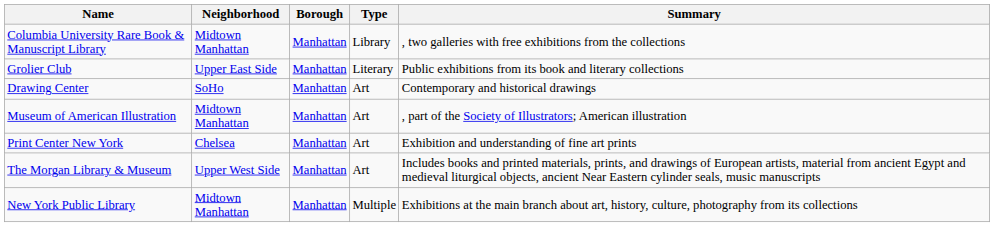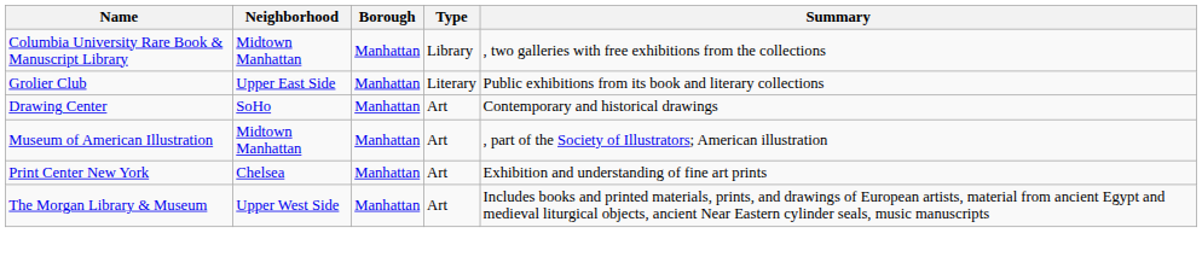 <table class="wikitable sortable">
 <tr>
 <th>Name</th>
 <th>Neighborhood</th>
 <th>Borough</th>
 <th>Type</th>
 <th>Summary</th>
 </tr>
 <tr>
 <td><a href='#'>Columbia University Rare Book & Manuscript Library</a></td>
 <td><a href='#'>Midtown Manhattan</a></td>
 <td><a href='#'>Manhattan</a></td>
 <td>Library</td>
 <td>, two galleries with free exhibitions from the collections</td>
 </tr>
 <tr>
 <td><a href='#'>Grolier Club</a></td>
 <td><a href='#'>Upper East Side</a></td>
 <td><a href='#'>Manhattan</a></td>
 <td>Literary</td>
 <td>Public exhibitions from its book and literary collections</td>
 </tr>
 <tr>
 <td><a href='#'>Drawing Center</a></td>
 <td><a href='#'>SoHo</a></td>
 <td><a href='#'>Manhattan</a></td>
 <td>Art</td>
 <td>Contemporary and historical drawings</td>
 </tr>
 <tr>
 <td><a href='#'>Museum of American Illustration</a></td>
 <td><a href='#'>Midtown Manhattan</a></td>
 <td><a href='#'>Manhattan</a></td>
 <td>Art</td>
 <td>, part of the <a href='#'>Society of Illustrators</a>; American illustration</td>
 </tr>
 <tr>
 <td><a href='#'>Print Center New York</a></td>
 <td><a href='#'>Chelsea</a></td>
 <td><a href='#'>Manhattan</a></td>
 <td>Art</td>
 <td>Exhibition and understanding of fine art prints</td>
 </tr>
 <tr>
 <td><a href='#'>The Morgan Library & Museum</a></td>
 <td><a href='#'>Upper West Side</a></td>
 <td><a href='#'>Manhattan</a></td>
 <td>Art</td>
 <td>Includes books and printed materials, prints, and drawings of European artists, material from ancient Egypt and medieval liturgical objects, ancient Near Eastern cylinder seals, music manuscripts</td>
 </tr>
-<tr>
-<td><a href='#'>New York Public Library</a></td>
-<td><a href='#'>Midtown Manhattan</a></td>
-<td><a href='#'>Manhattan</a></td>
-<td>Multiple</td>
-<td>Exhibitions at the main branch about art, history, culture, photography from its collections</td>
-</tr>
 </table>
